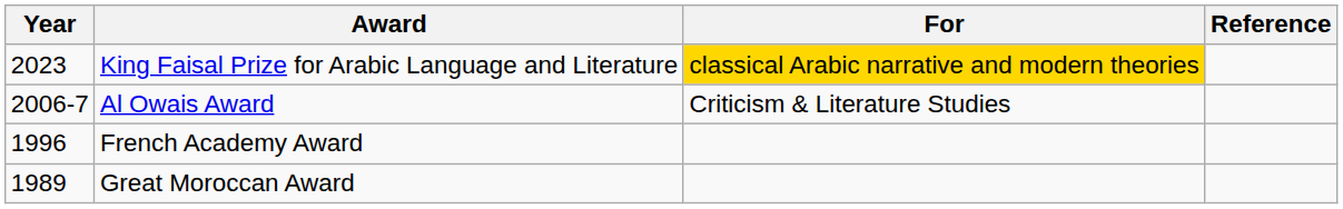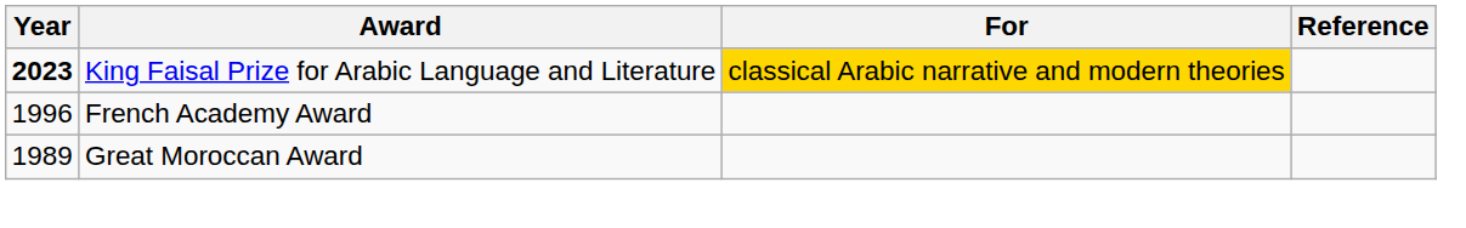 <table class="wikitable">
 <tr>
 <th>Year</th>
 <th>Award</th>
 <th>For</th>
 <th>Reference</th>
 </tr>
 <tr>
-<td>2023</td>
+<td><strong>2023</strong></td>
 <td><a href='#'>King Faisal Prize</a> for Arabic Language and Literature</td>
 <td style="background: gold;">classical Arabic narrative and modern theories</td>
-<td></td>
-</tr>
-<tr>
-<td>2006-7</td>
-<td><a href='#'>Al Owais Award</a></td>
-<td>Criticism & Literature Studies</td>
 <td></td>
 </tr>
 <tr>
 <td>1996</td>
 <td>French Academy Award</td>
 <td></td>
 <td></td>
 </tr>
 <tr>
 <td>1989</td>
 <td>Great Moroccan Award</td>
 <td></td>
 <td></td>
 </tr>
 </table>
